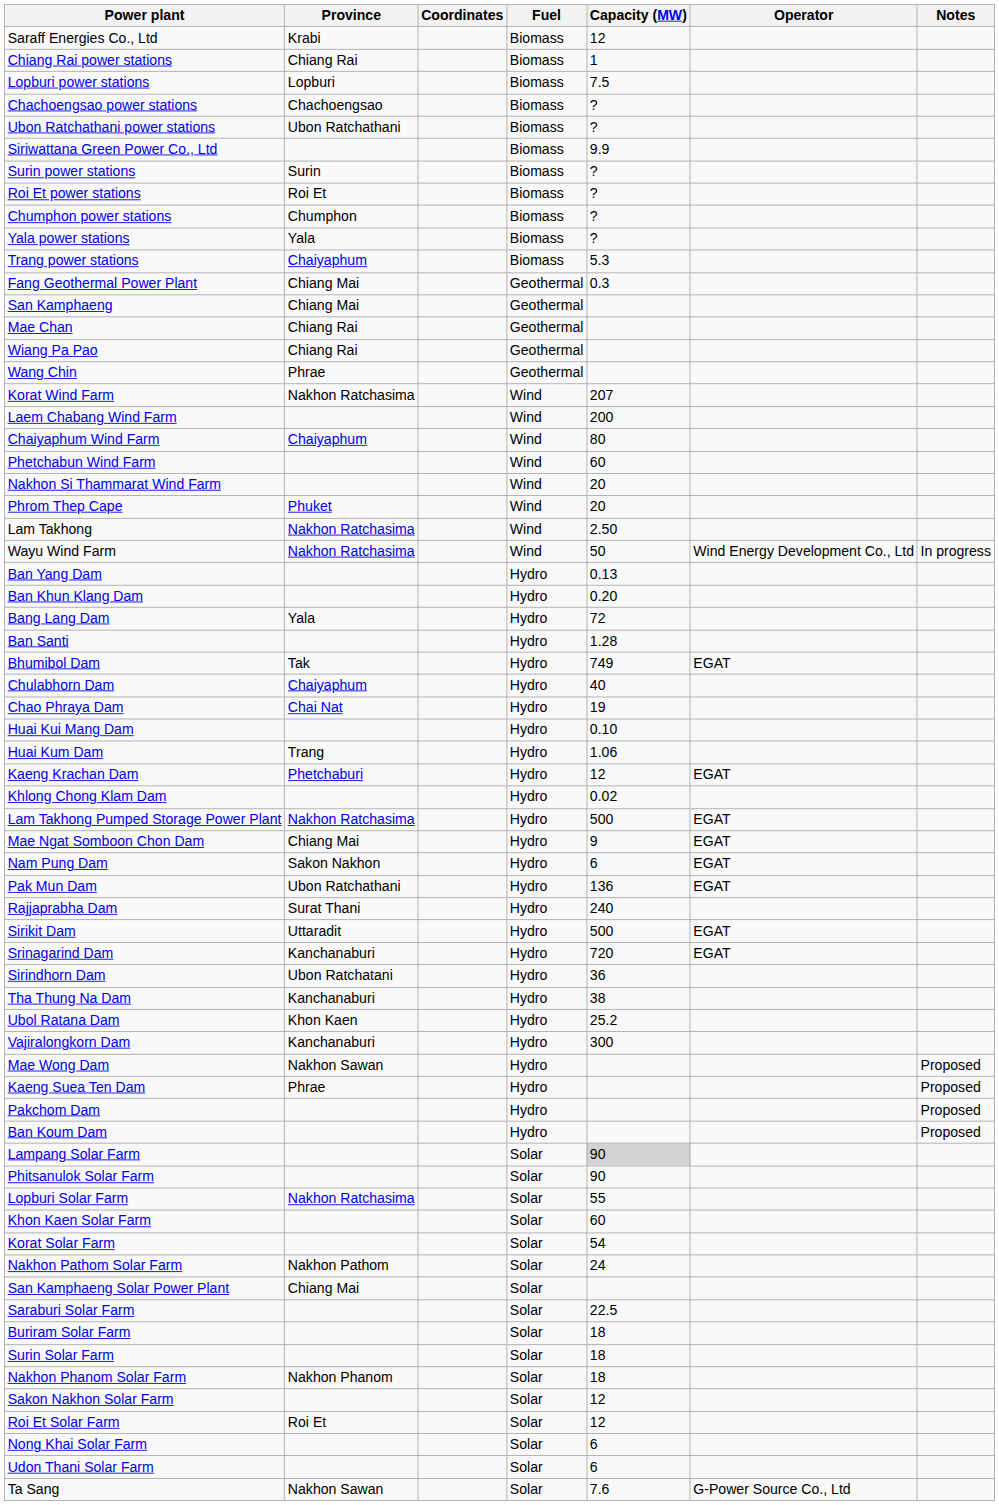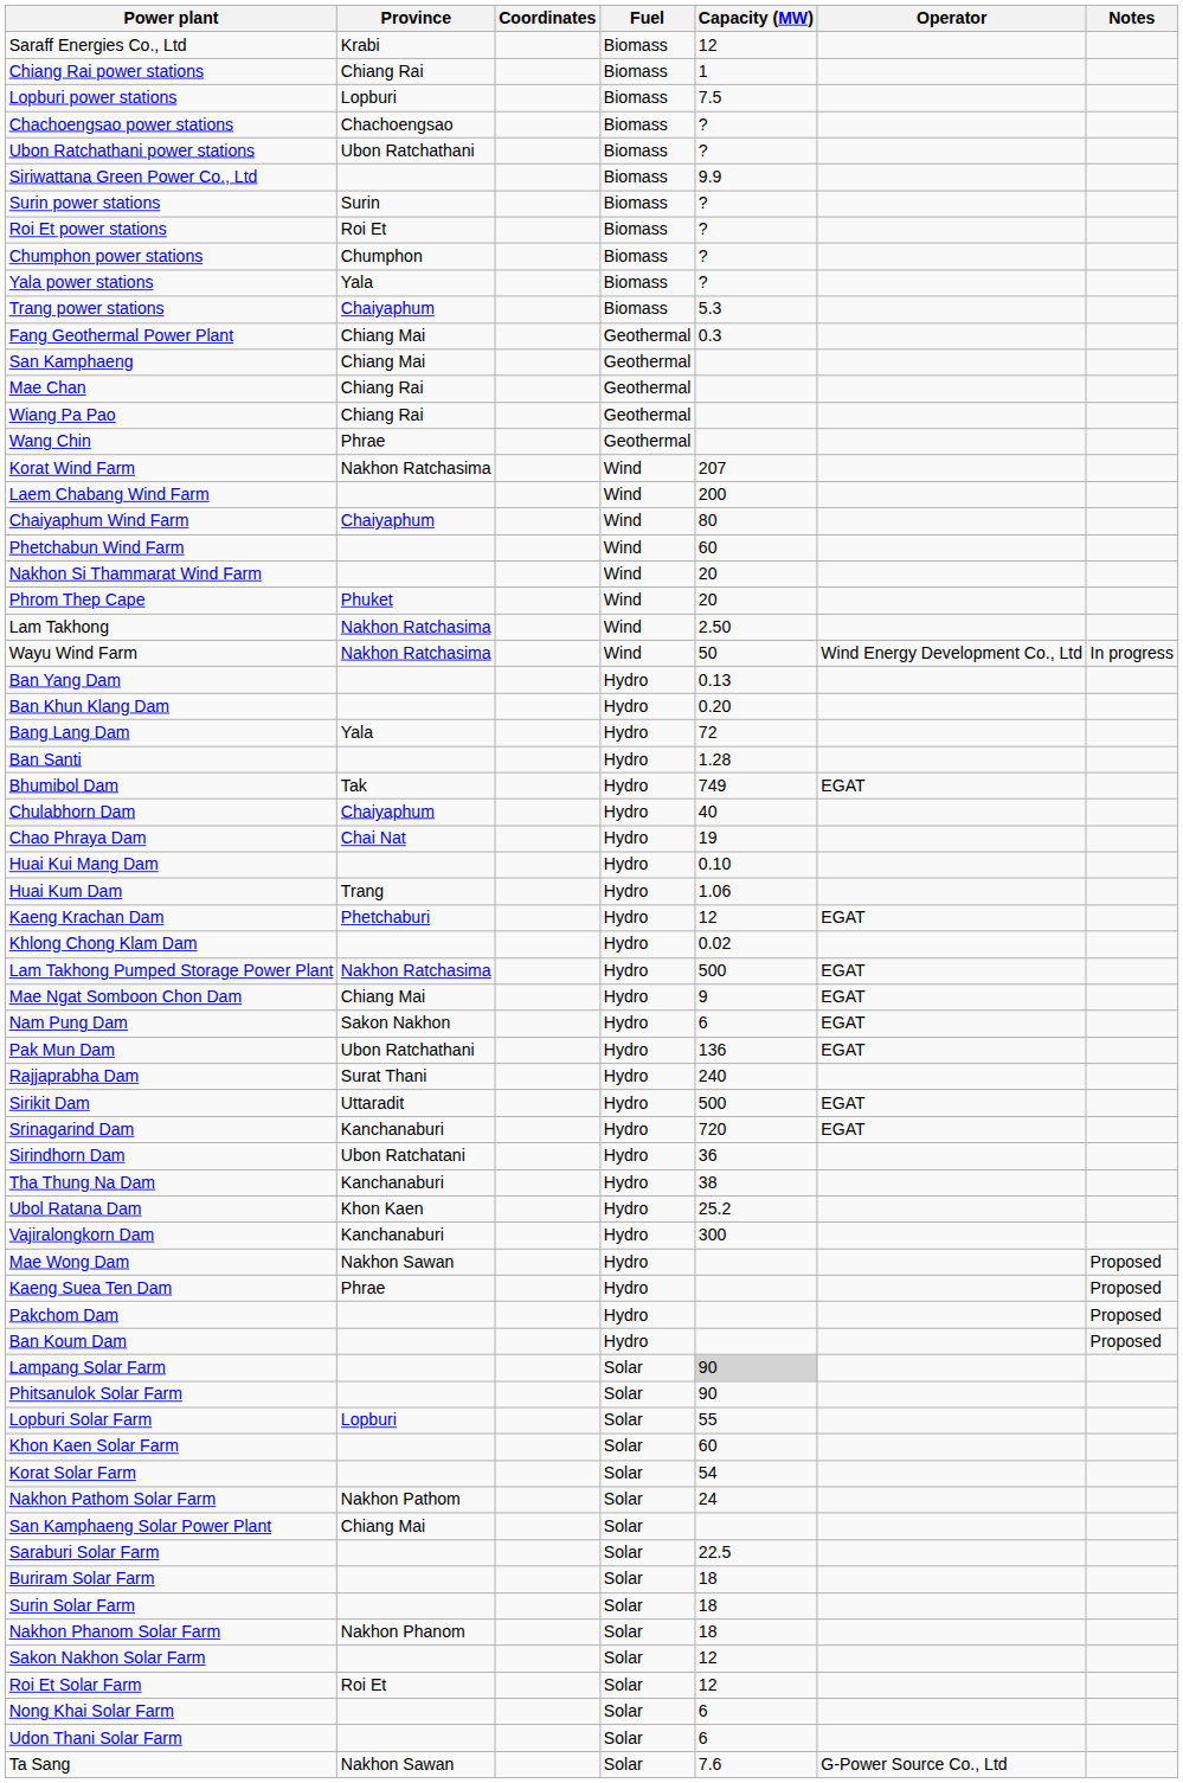 <table class="wikitable sortable">
 <tr>
 <th>Power plant</th>
 <th>Province</th>
 <th>Coordinates</th>
 <th>Fuel</th>
 <th>Capacity (<a href='#'>MW</a>)</th>
 <th>Operator</th>
 <th>Notes</th>
 </tr>
 <tr>
 <td>Saraff Energies Co., Ltd</td>
 <td>Krabi</td>
 <td></td>
 <td>Biomass</td>
 <td>12</td>
 <td></td>
 <td></td>
 </tr>
 <tr>
 <td><a href='#'>Chiang Rai power stations</a></td>
 <td>Chiang Rai</td>
 <td></td>
 <td>Biomass</td>
 <td>1</td>
 <td></td>
 <td></td>
 </tr>
 <tr>
 <td><a href='#'>Lopburi power stations</a></td>
 <td>Lopburi</td>
 <td></td>
 <td>Biomass</td>
 <td>7.5</td>
 <td></td>
 <td></td>
 </tr>
 <tr>
 <td><a href='#'>Chachoengsao power stations</a></td>
 <td>Chachoengsao</td>
 <td></td>
 <td>Biomass</td>
 <td>?</td>
 <td></td>
 <td></td>
 </tr>
 <tr>
 <td><a href='#'>Ubon Ratchathani power stations</a></td>
 <td>Ubon Ratchathani</td>
 <td></td>
 <td>Biomass</td>
 <td>?</td>
 <td></td>
 <td></td>
 </tr>
 <tr>
 <td><a href='#'>Siriwattana Green Power Co., Ltd</a></td>
 <td></td>
 <td></td>
 <td>Biomass</td>
 <td>9.9</td>
 <td></td>
 <td></td>
 </tr>
 <tr>
 <td><a href='#'>Surin power stations</a></td>
 <td>Surin</td>
 <td></td>
 <td>Biomass</td>
 <td>?</td>
 <td></td>
 <td></td>
 </tr>
 <tr>
 <td><a href='#'>Roi Et power stations</a></td>
 <td>Roi Et</td>
 <td></td>
 <td>Biomass</td>
 <td>?</td>
 <td></td>
 <td></td>
 </tr>
 <tr>
 <td><a href='#'>Chumphon power stations</a></td>
 <td>Chumphon</td>
 <td></td>
 <td>Biomass</td>
 <td>?</td>
 <td></td>
 <td></td>
 </tr>
 <tr>
 <td><a href='#'>Yala power stations</a></td>
 <td>Yala</td>
 <td></td>
 <td>Biomass</td>
 <td>?</td>
 <td></td>
 <td></td>
 </tr>
 <tr>
 <td><a href='#'>Trang power stations</a></td>
 <td><a href='#'>Chaiyaphum</a></td>
 <td></td>
 <td>Biomass</td>
 <td>5.3</td>
 <td></td>
 <td></td>
 </tr>
 <tr>
 <td><a href='#'>Fang Geothermal Power Plant</a></td>
 <td>Chiang Mai</td>
 <td></td>
 <td>Geothermal</td>
 <td>0.3</td>
 <td></td>
 <td></td>
 </tr>
 <tr>
 <td><a href='#'>San Kamphaeng</a></td>
 <td>Chiang Mai</td>
 <td></td>
 <td>Geothermal</td>
 <td></td>
 <td></td>
 <td></td>
 </tr>
 <tr>
 <td><a href='#'>Mae Chan</a></td>
 <td>Chiang Rai</td>
 <td></td>
 <td>Geothermal</td>
 <td></td>
 <td></td>
 <td></td>
 </tr>
 <tr>
 <td><a href='#'>Wiang Pa Pao</a></td>
 <td>Chiang Rai</td>
 <td></td>
 <td>Geothermal</td>
 <td></td>
 <td></td>
 <td></td>
 </tr>
 <tr>
 <td><a href='#'>Wang Chin</a></td>
 <td>Phrae</td>
 <td></td>
 <td>Geothermal</td>
 <td></td>
 <td></td>
 <td></td>
 </tr>
 <tr>
 <td><a href='#'>Korat Wind Farm</a></td>
 <td>Nakhon Ratchasima</td>
 <td></td>
 <td>Wind</td>
 <td>207</td>
 <td></td>
 <td></td>
 </tr>
 <tr>
 <td><a href='#'>Laem Chabang Wind Farm</a></td>
 <td></td>
 <td></td>
 <td>Wind</td>
 <td>200</td>
 <td></td>
 <td></td>
 </tr>
 <tr>
 <td><a href='#'>Chaiyaphum Wind Farm</a></td>
 <td><a href='#'>Chaiyaphum</a></td>
 <td></td>
 <td>Wind</td>
 <td>80</td>
 <td></td>
 <td></td>
 </tr>
 <tr>
 <td><a href='#'>Phetchabun Wind Farm</a></td>
 <td></td>
 <td></td>
 <td>Wind</td>
 <td>60</td>
 <td></td>
 <td></td>
 </tr>
 <tr>
 <td><a href='#'>Nakhon Si Thammarat Wind Farm</a></td>
 <td></td>
 <td></td>
 <td>Wind</td>
 <td>20</td>
 <td></td>
 <td></td>
 </tr>
 <tr>
 <td><a href='#'>Phrom Thep Cape</a></td>
 <td><a href='#'>Phuket</a></td>
 <td></td>
 <td>Wind</td>
 <td>20</td>
 <td></td>
 <td></td>
 </tr>
 <tr>
 <td>Lam Takhong</td>
 <td><a href='#'>Nakhon Ratchasima</a></td>
 <td></td>
 <td>Wind</td>
 <td>2.50</td>
 <td></td>
 <td></td>
 </tr>
 <tr>
 <td>Wayu Wind Farm</td>
 <td><a href='#'>Nakhon Ratchasima</a></td>
 <td></td>
 <td>Wind</td>
 <td>50</td>
 <td>Wind Energy Development Co., Ltd</td>
 <td>In progress</td>
 </tr>
 <tr>
 <td><a href='#'>Ban Yang Dam</a></td>
 <td></td>
 <td></td>
 <td>Hydro</td>
 <td>0.13</td>
 <td></td>
 <td></td>
 </tr>
 <tr>
 <td><a href='#'>Ban Khun Klang Dam</a></td>
 <td></td>
 <td></td>
 <td>Hydro</td>
 <td>0.20</td>
 <td></td>
 <td></td>
 </tr>
 <tr>
 <td><a href='#'>Bang Lang Dam</a></td>
 <td>Yala</td>
 <td></td>
 <td>Hydro</td>
 <td>72</td>
 <td></td>
 <td></td>
 </tr>
 <tr>
 <td><a href='#'>Ban Santi</a></td>
 <td></td>
 <td></td>
 <td>Hydro</td>
 <td>1.28</td>
 <td></td>
 <td></td>
 </tr>
 <tr>
 <td><a href='#'>Bhumibol Dam</a></td>
 <td>Tak</td>
 <td></td>
 <td>Hydro</td>
 <td>749</td>
 <td>EGAT</td>
 <td></td>
 </tr>
 <tr>
 <td><a href='#'>Chulabhorn Dam</a></td>
 <td><a href='#'>Chaiyaphum</a></td>
 <td></td>
 <td>Hydro</td>
 <td>40</td>
 <td></td>
 <td></td>
 </tr>
 <tr>
 <td><a href='#'>Chao Phraya Dam</a></td>
 <td><a href='#'>Chai Nat</a></td>
 <td></td>
 <td>Hydro</td>
 <td>19</td>
 <td></td>
 <td></td>
 </tr>
 <tr>
 <td><a href='#'>Huai Kui Mang Dam</a></td>
 <td></td>
 <td></td>
 <td>Hydro</td>
 <td>0.10</td>
 <td></td>
 <td></td>
 </tr>
 <tr>
 <td><a href='#'>Huai Kum Dam</a></td>
 <td>Trang</td>
 <td></td>
 <td>Hydro</td>
 <td>1.06</td>
 <td></td>
 <td></td>
 </tr>
 <tr>
 <td><a href='#'>Kaeng Krachan Dam</a></td>
 <td><a href='#'>Phetchaburi</a></td>
 <td></td>
 <td>Hydro</td>
 <td>12</td>
 <td>EGAT</td>
 <td></td>
 </tr>
 <tr>
 <td><a href='#'>Khlong Chong Klam Dam</a></td>
 <td></td>
 <td></td>
 <td>Hydro</td>
 <td>0.02</td>
 <td></td>
 <td></td>
 </tr>
 <tr>
 <td><a href='#'>Lam Takhong Pumped Storage Power Plant</a></td>
 <td><a href='#'>Nakhon Ratchasima</a></td>
 <td></td>
 <td>Hydro</td>
 <td>500</td>
 <td>EGAT</td>
 <td></td>
 </tr>
 <tr>
 <td><a href='#'>Mae Ngat Somboon Chon Dam</a></td>
 <td>Chiang Mai</td>
 <td></td>
 <td>Hydro</td>
 <td>9</td>
 <td>EGAT</td>
 <td></td>
 </tr>
 <tr>
 <td><a href='#'>Nam Pung Dam</a></td>
 <td>Sakon Nakhon</td>
 <td></td>
 <td>Hydro</td>
 <td>6</td>
 <td>EGAT</td>
 <td></td>
 </tr>
 <tr>
 <td><a href='#'>Pak Mun Dam</a></td>
 <td>Ubon Ratchathani</td>
 <td></td>
 <td>Hydro</td>
 <td>136</td>
 <td>EGAT</td>
 <td></td>
 </tr>
 <tr>
 <td><a href='#'>Rajjaprabha Dam</a></td>
 <td>Surat Thani</td>
 <td></td>
 <td>Hydro</td>
 <td>240</td>
 <td></td>
 <td></td>
 </tr>
 <tr>
 <td><a href='#'>Sirikit Dam</a></td>
 <td>Uttaradit</td>
 <td></td>
 <td>Hydro</td>
 <td>500</td>
 <td>EGAT</td>
 <td></td>
 </tr>
 <tr>
 <td><a href='#'>Srinagarind Dam</a></td>
 <td>Kanchanaburi</td>
 <td></td>
 <td>Hydro</td>
 <td>720</td>
 <td>EGAT</td>
 <td></td>
 </tr>
 <tr>
 <td><a href='#'>Sirindhorn Dam</a></td>
 <td>Ubon Ratchatani</td>
 <td></td>
 <td>Hydro</td>
 <td>36</td>
 <td></td>
 <td></td>
 </tr>
 <tr>
 <td><a href='#'>Tha Thung Na Dam</a></td>
 <td>Kanchanaburi</td>
 <td></td>
 <td>Hydro</td>
 <td>38</td>
 <td></td>
 <td></td>
 </tr>
 <tr>
 <td><a href='#'>Ubol Ratana Dam</a></td>
 <td>Khon Kaen</td>
 <td></td>
 <td>Hydro</td>
 <td>25.2</td>
 <td></td>
 <td></td>
 </tr>
 <tr>
 <td><a href='#'>Vajiralongkorn Dam</a></td>
 <td>Kanchanaburi</td>
 <td></td>
 <td>Hydro</td>
 <td>300</td>
 <td></td>
 <td></td>
 </tr>
 <tr>
 <td><a href='#'>Mae Wong Dam</a></td>
 <td>Nakhon Sawan</td>
 <td></td>
 <td>Hydro</td>
 <td></td>
 <td></td>
 <td>Proposed</td>
 </tr>
 <tr>
 <td><a href='#'>Kaeng Suea Ten Dam</a></td>
 <td>Phrae</td>
 <td></td>
 <td>Hydro</td>
 <td></td>
 <td></td>
 <td>Proposed</td>
 </tr>
 <tr>
 <td><a href='#'>Pakchom Dam</a></td>
 <td></td>
 <td></td>
 <td>Hydro</td>
 <td></td>
 <td></td>
 <td>Proposed</td>
 </tr>
 <tr>
 <td><a href='#'>Ban Koum Dam</a></td>
 <td></td>
 <td></td>
 <td>Hydro</td>
 <td></td>
 <td></td>
 <td>Proposed</td>
 </tr>
 <tr>
 <td><a href='#'>Lampang Solar Farm</a></td>
 <td></td>
 <td></td>
 <td>Solar</td>
 <td style="background: lightgrey;">90</td>
 <td></td>
 <td></td>
 </tr>
 <tr>
 <td><a href='#'>Phitsanulok Solar Farm</a></td>
 <td></td>
 <td></td>
 <td>Solar</td>
 <td>90</td>
 <td></td>
 <td></td>
 </tr>
 <tr>
 <td><a href='#'>Lopburi Solar Farm</a></td>
-<td><a href='#'>Nakhon Ratchasima</a></td>
+<td><a href='#'>Lopburi</a></td>
 <td></td>
 <td>Solar</td>
 <td>55</td>
 <td></td>
 <td></td>
 </tr>
 <tr>
 <td><a href='#'>Khon Kaen Solar Farm</a></td>
 <td></td>
 <td></td>
 <td>Solar</td>
 <td>60</td>
 <td></td>
 <td></td>
 </tr>
 <tr>
 <td><a href='#'>Korat Solar Farm</a></td>
 <td></td>
 <td></td>
 <td>Solar</td>
 <td>54</td>
 <td></td>
 <td></td>
 </tr>
 <tr>
 <td><a href='#'>Nakhon Pathom Solar Farm</a></td>
 <td>Nakhon Pathom</td>
 <td></td>
 <td>Solar</td>
 <td>24</td>
 <td></td>
 <td></td>
 </tr>
 <tr>
 <td><a href='#'>San Kamphaeng Solar Power Plant</a></td>
 <td>Chiang Mai</td>
 <td></td>
 <td>Solar</td>
 <td></td>
 <td></td>
 <td></td>
 </tr>
 <tr>
 <td><a href='#'>Saraburi Solar Farm</a></td>
 <td></td>
 <td></td>
 <td>Solar</td>
 <td>22.5</td>
 <td></td>
 <td></td>
 </tr>
 <tr>
 <td><a href='#'>Buriram Solar Farm</a></td>
 <td></td>
 <td></td>
 <td>Solar</td>
 <td>18</td>
 <td></td>
 <td></td>
 </tr>
 <tr>
 <td><a href='#'>Surin Solar Farm</a></td>
 <td></td>
 <td></td>
 <td>Solar</td>
 <td>18</td>
 <td></td>
 <td></td>
 </tr>
 <tr>
 <td><a href='#'>Nakhon Phanom Solar Farm</a></td>
 <td>Nakhon Phanom</td>
 <td></td>
 <td>Solar</td>
 <td>18</td>
 <td></td>
 <td></td>
 </tr>
 <tr>
 <td><a href='#'>Sakon Nakhon Solar Farm</a></td>
 <td></td>
 <td></td>
 <td>Solar</td>
 <td>12</td>
 <td></td>
 <td></td>
 </tr>
 <tr>
 <td><a href='#'>Roi Et Solar Farm</a></td>
 <td>Roi Et</td>
 <td></td>
 <td>Solar</td>
 <td>12</td>
 <td></td>
 <td></td>
 </tr>
 <tr>
 <td><a href='#'>Nong Khai Solar Farm</a></td>
 <td></td>
 <td></td>
 <td>Solar</td>
 <td>6</td>
 <td></td>
 <td></td>
 </tr>
 <tr>
 <td><a href='#'>Udon Thani Solar Farm</a></td>
 <td></td>
 <td></td>
 <td>Solar</td>
 <td>6</td>
 <td></td>
 <td></td>
 </tr>
 <tr>
 <td>Ta Sang</td>
 <td>Nakhon Sawan</td>
 <td></td>
 <td>Solar</td>
 <td>7.6</td>
 <td>G-Power Source Co., Ltd</td>
 <td></td>
 </tr>
 </table>
